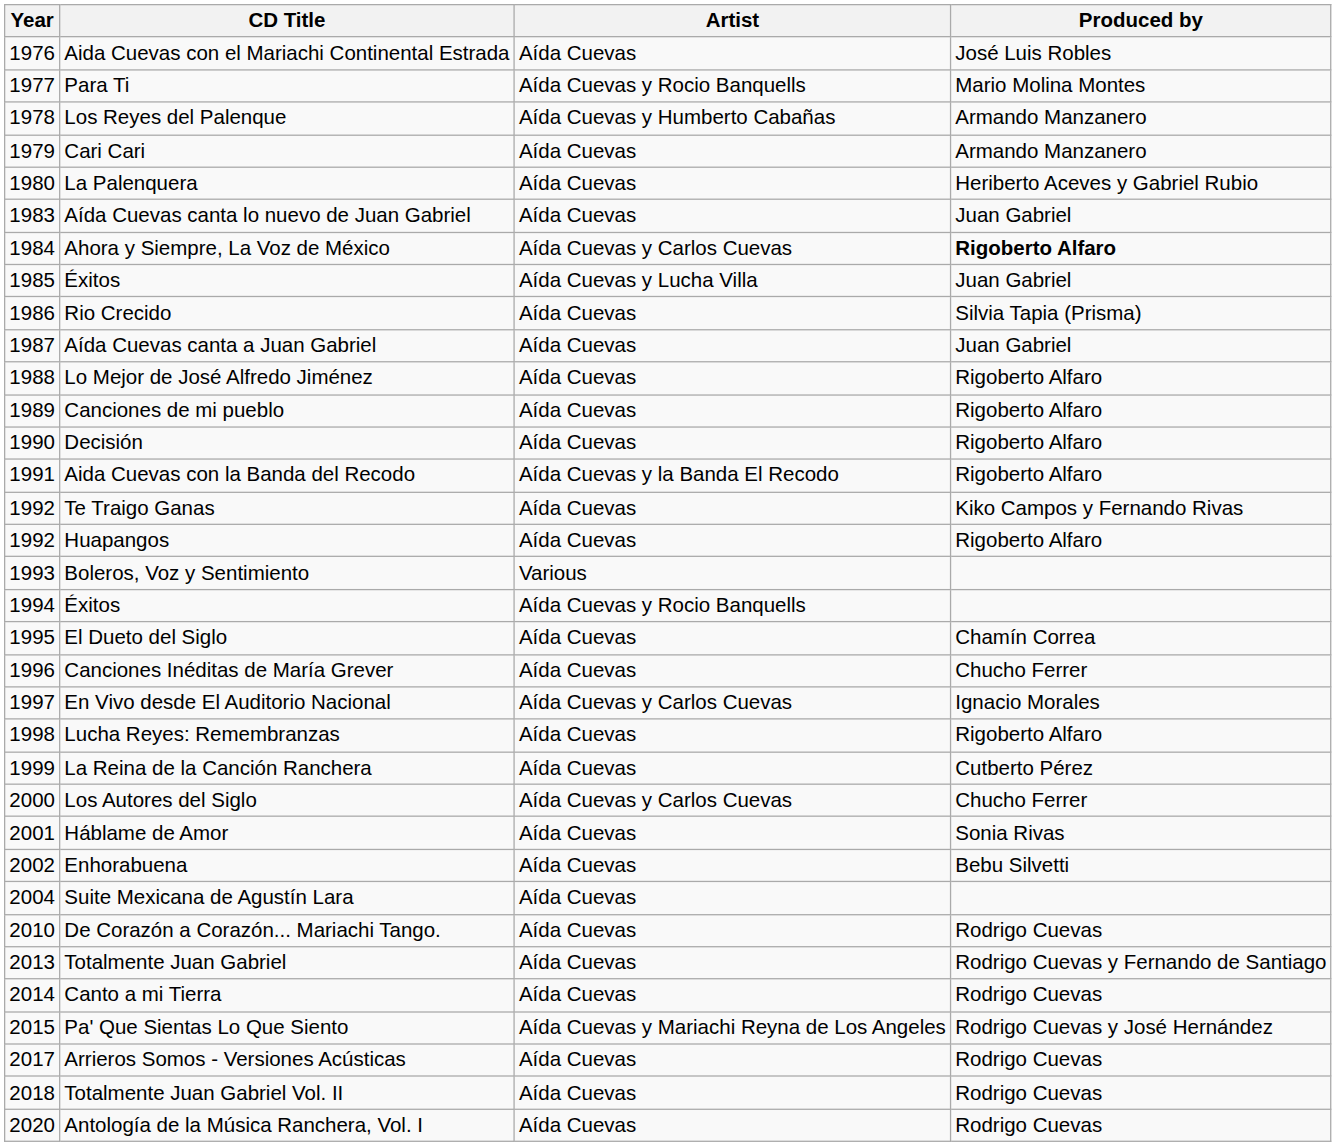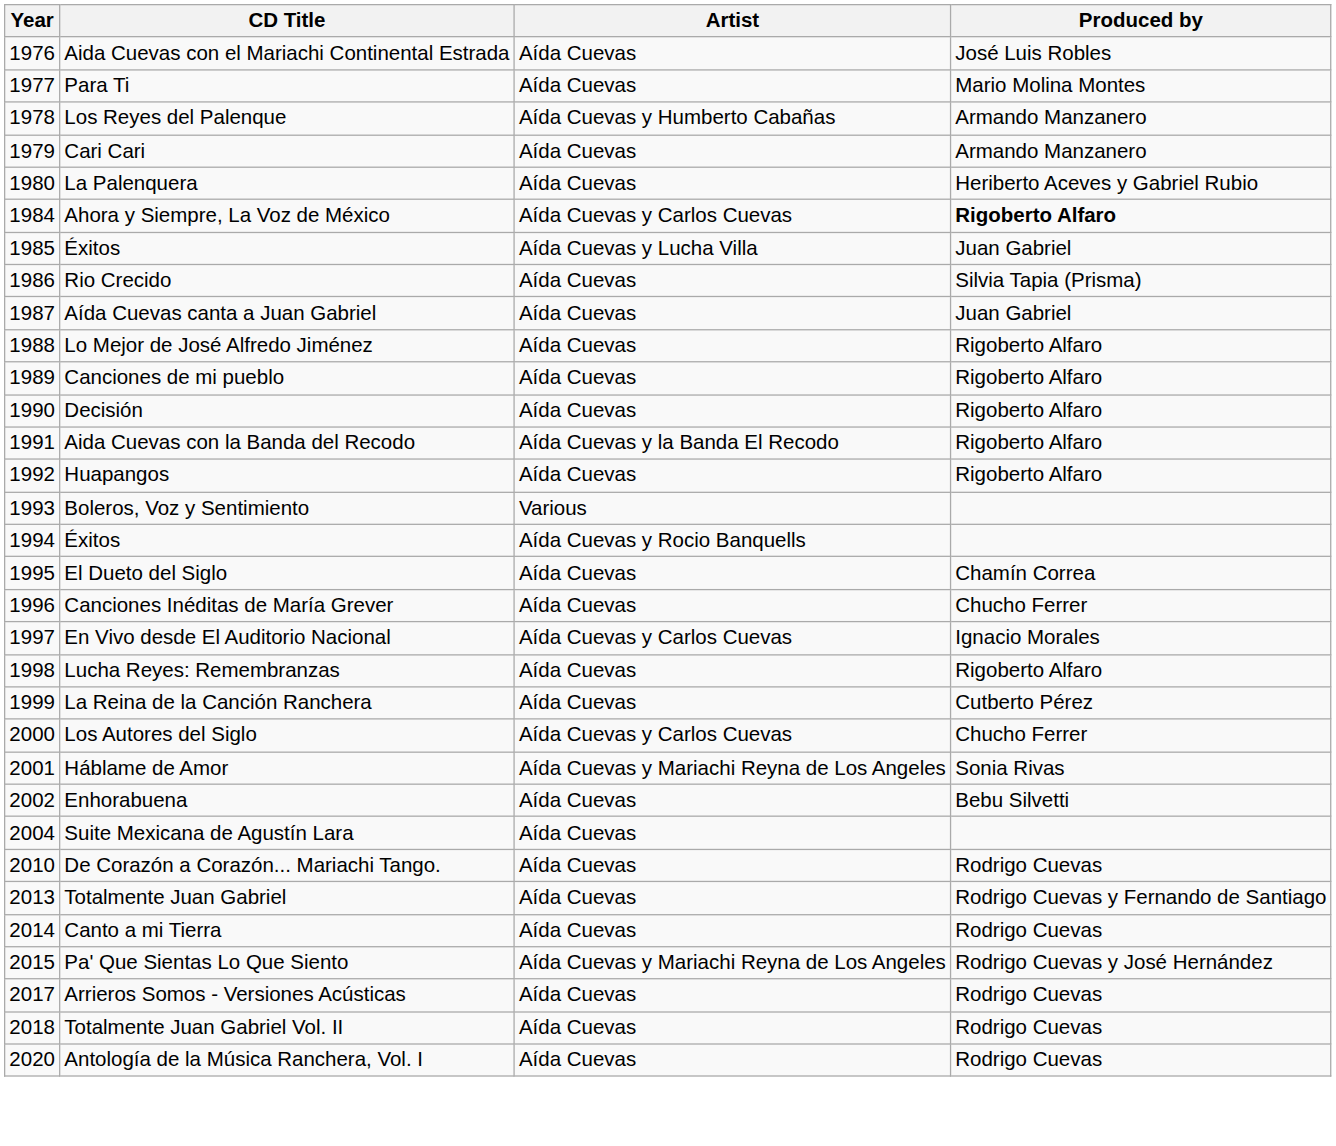 <table class="wikitable">
 <tr>
 <th>Year</th>
 <th>CD Title</th>
 <th>Artist</th>
 <th>Produced by</th>
 </tr>
 <tr>
 <td>1976</td>
 <td>Aida Cuevas con el Mariachi Continental Estrada</td>
 <td>Aída Cuevas</td>
 <td>José Luis Robles</td>
 </tr>
 <tr>
 <td>1977</td>
 <td>Para Ti</td>
-<td>Aída Cuevas y Rocio Banquells</td>
+<td>Aída Cuevas</td>
 <td>Mario Molina Montes</td>
 </tr>
 <tr>
 <td>1978</td>
 <td>Los Reyes del Palenque</td>
 <td>Aída Cuevas y Humberto Cabañas</td>
 <td>Armando Manzanero</td>
 </tr>
 <tr>
 <td>1979</td>
 <td>Cari Cari</td>
 <td>Aída Cuevas</td>
 <td>Armando Manzanero</td>
 </tr>
 <tr>
 <td>1980</td>
 <td>La Palenquera</td>
 <td>Aída Cuevas</td>
 <td>Heriberto Aceves y Gabriel Rubio</td>
-</tr>
-<tr>
-<td>1983</td>
-<td>Aída Cuevas canta lo nuevo de Juan Gabriel</td>
-<td>Aída Cuevas</td>
-<td>Juan Gabriel</td>
 </tr>
 <tr>
 <td>1984</td>
 <td>Ahora y Siempre, La Voz de México</td>
 <td>Aída Cuevas y Carlos Cuevas</td>
 <td><strong>Rigoberto Alfaro</strong></td>
 </tr>
 <tr>
 <td>1985</td>
 <td>Éxitos</td>
 <td>Aída Cuevas y Lucha Villa</td>
 <td>Juan Gabriel</td>
 </tr>
 <tr>
 <td>1986</td>
 <td>Rio Crecido</td>
 <td>Aída Cuevas</td>
 <td>Silvia Tapia (Prisma)</td>
 </tr>
 <tr>
 <td>1987</td>
 <td>Aída Cuevas canta a Juan Gabriel</td>
 <td>Aída Cuevas</td>
 <td>Juan Gabriel</td>
 </tr>
 <tr>
 <td>1988</td>
 <td>Lo Mejor de José Alfredo Jiménez</td>
 <td>Aída Cuevas</td>
 <td>Rigoberto Alfaro</td>
 </tr>
 <tr>
 <td>1989</td>
 <td>Canciones de mi pueblo</td>
 <td>Aída Cuevas</td>
 <td>Rigoberto Alfaro</td>
 </tr>
 <tr>
 <td>1990</td>
 <td>Decisión</td>
 <td>Aída Cuevas</td>
 <td>Rigoberto Alfaro</td>
 </tr>
 <tr>
 <td>1991</td>
 <td>Aida Cuevas con la Banda del Recodo</td>
 <td>Aída Cuevas y la Banda El Recodo</td>
 <td>Rigoberto Alfaro</td>
-</tr>
-<tr>
-<td>1992</td>
-<td>Te Traigo Ganas</td>
-<td>Aída Cuevas</td>
-<td>Kiko Campos y Fernando Rivas</td>
 </tr>
 <tr>
 <td>1992</td>
 <td>Huapangos</td>
 <td>Aída Cuevas</td>
 <td>Rigoberto Alfaro</td>
 </tr>
 <tr>
 <td>1993</td>
 <td>Boleros, Voz y Sentimiento</td>
 <td>Various</td>
 <td></td>
 </tr>
 <tr>
 <td>1994</td>
 <td>Éxitos</td>
 <td>Aída Cuevas y Rocio Banquells</td>
 <td></td>
 </tr>
 <tr>
 <td>1995</td>
 <td>El Dueto del Siglo</td>
 <td>Aída Cuevas</td>
 <td>Chamín Correa</td>
 </tr>
 <tr>
 <td>1996</td>
 <td>Canciones Inéditas de María Grever</td>
 <td>Aída Cuevas</td>
 <td>Chucho Ferrer</td>
 </tr>
 <tr>
 <td>1997</td>
 <td>En Vivo desde El Auditorio Nacional</td>
 <td>Aída Cuevas y Carlos Cuevas</td>
 <td>Ignacio Morales</td>
 </tr>
 <tr>
 <td>1998</td>
 <td>Lucha Reyes: Remembranzas</td>
 <td>Aída Cuevas</td>
 <td>Rigoberto Alfaro</td>
 </tr>
 <tr>
 <td>1999</td>
 <td>La Reina de la Canción Ranchera</td>
 <td>Aída Cuevas</td>
 <td>Cutberto Pérez</td>
 </tr>
 <tr>
 <td>2000</td>
 <td>Los Autores del Siglo</td>
 <td>Aída Cuevas y Carlos Cuevas</td>
 <td>Chucho Ferrer</td>
 </tr>
 <tr>
 <td>2001</td>
 <td>Háblame de Amor</td>
-<td>Aída Cuevas</td>
+<td>Aída Cuevas y Mariachi Reyna de Los Angeles</td>
 <td>Sonia Rivas</td>
 </tr>
 <tr>
 <td>2002</td>
 <td>Enhorabuena</td>
 <td>Aída Cuevas</td>
 <td>Bebu Silvetti</td>
 </tr>
 <tr>
 <td>2004</td>
 <td>Suite Mexicana de Agustín Lara</td>
 <td>Aída Cuevas</td>
 <td></td>
 </tr>
 <tr>
 <td>2010</td>
 <td>De Corazón a Corazón... Mariachi Tango.</td>
 <td>Aída Cuevas</td>
 <td>Rodrigo Cuevas</td>
 </tr>
 <tr>
 <td>2013</td>
 <td>Totalmente Juan Gabriel</td>
 <td>Aída Cuevas</td>
 <td>Rodrigo Cuevas y Fernando de Santiago</td>
 </tr>
 <tr>
 <td>2014</td>
 <td>Canto a mi Tierra</td>
 <td>Aída Cuevas</td>
 <td>Rodrigo Cuevas</td>
 </tr>
 <tr>
 <td>2015</td>
 <td>Pa' Que Sientas Lo Que Siento</td>
 <td>Aída Cuevas y Mariachi Reyna de Los Angeles</td>
 <td>Rodrigo Cuevas y José Hernández</td>
 </tr>
 <tr>
 <td>2017</td>
 <td>Arrieros Somos - Versiones Acústicas</td>
 <td>Aída Cuevas</td>
 <td>Rodrigo Cuevas</td>
 </tr>
 <tr>
 <td>2018</td>
 <td>Totalmente Juan Gabriel Vol. II</td>
 <td>Aída Cuevas</td>
 <td>Rodrigo Cuevas</td>
 </tr>
 <tr>
 <td>2020</td>
 <td>Antología de la Música Ranchera, Vol. I</td>
 <td>Aída Cuevas</td>
 <td>Rodrigo Cuevas</td>
 </tr>
 </table>
